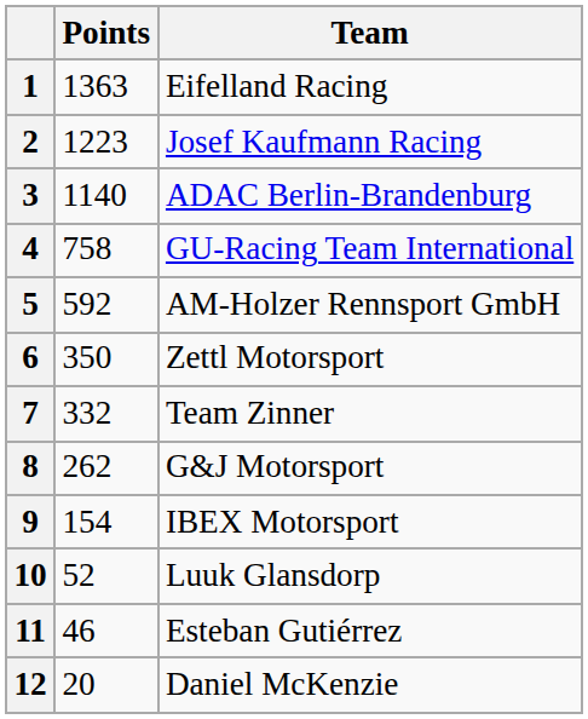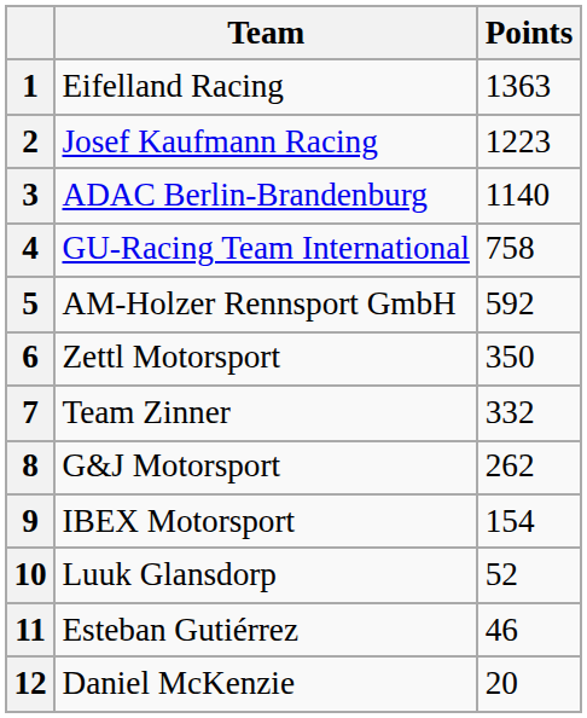 <table class="wikitable" style="font-size:85%">
 <tr>
 <th></th>
+<th>Team</th>
 <th>Points</th>
-<th>Team</th>
 </tr>
 <tr>
 <th>1</th>
+<td> Eifelland Racing</td>
 <td>1363</td>
-<td> Eifelland Racing</td>
 </tr>
 <tr>
 <th>2</th>
+<td> <a href='#'>Josef Kaufmann Racing</a></td>
 <td>1223</td>
-<td> <a href='#'>Josef Kaufmann Racing</a></td>
 </tr>
 <tr>
 <th>3</th>
+<td> <a href='#'>ADAC Berlin-Brandenburg</a></td>
 <td>1140</td>
-<td> <a href='#'>ADAC Berlin-Brandenburg</a></td>
 </tr>
 <tr>
 <th>4</th>
+<td nowrap> <a href='#'>GU-Racing Team International</a></td>
 <td>758</td>
-<td nowrap> <a href='#'>GU-Racing Team International</a></td>
 </tr>
 <tr>
 <th>5</th>
+<td> AM-Holzer Rennsport GmbH</td>
 <td>592</td>
-<td> AM-Holzer Rennsport GmbH</td>
 </tr>
 <tr>
 <th>6</th>
+<td> Zettl Motorsport</td>
 <td>350</td>
-<td> Zettl Motorsport</td>
 </tr>
 <tr>
 <th>7</th>
+<td> Team Zinner</td>
 <td>332</td>
-<td> Team Zinner</td>
 </tr>
 <tr>
 <th>8</th>
+<td> G&J Motorsport</td>
 <td>262</td>
-<td> G&J Motorsport</td>
 </tr>
 <tr>
 <th>9</th>
+<td> IBEX Motorsport</td>
 <td>154</td>
-<td> IBEX Motorsport</td>
 </tr>
 <tr>
 <th>10</th>
+<td> Luuk Glansdorp</td>
 <td>52</td>
-<td> Luuk Glansdorp</td>
 </tr>
 <tr>
 <th>11</th>
+<td> Esteban Gutiérrez</td>
 <td>46</td>
-<td> Esteban Gutiérrez</td>
 </tr>
 <tr>
 <th>12</th>
+<td> Daniel McKenzie</td>
 <td>20</td>
-<td> Daniel McKenzie</td>
 </tr>
 </table>
